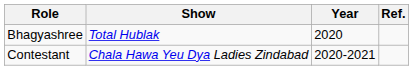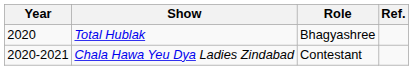 <table class="wikitable">
 <tr>
+<th>Year</th>
+<th>Show</th>
 <th>Role</th>
-<th>Show</th>
-<th>Year</th>
 <th>Ref.</th>
 </tr>
 <tr>
+<td>2020</td>
+<td><em><a href='#'>Total Hublak</a></em></td>
 <td>Bhagyashree</td>
-<td><em><a href='#'>Total Hublak</a></em></td>
-<td>2020</td>
 <td></td>
 </tr>
 <tr>
+<td>2020-2021</td>
+<td><em><a href='#'>Chala Hawa Yeu Dya</a> Ladies Zindabad</em></td>
 <td>Contestant</td>
-<td><em><a href='#'>Chala Hawa Yeu Dya</a> Ladies Zindabad</em></td>
-<td>2020-2021</td>
 <td></td>
 </tr>
 </table>
